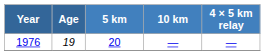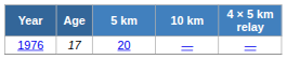 <table class="wikitable" style="font-size:95%; text-align:center; border:grey solid 1px; border-collapse:collapse; background:#ffffff;">
 <tr>
 <th style="background-color:#369; color:white; width:60px;"> Year </th>
 <th style="background-color:#369; color:white; width:40px;"> Age </th>
 <th style="background-color:#4180be; color:white; width:75px;"> 5 km </th>
 <th style="background-color:#4180be; color:white; width:75px;"> 10 km </th>
 <th style="background-color:#4180be; color:white; width:75px;"> 4 × 5 km <br> relay </th>
 </tr>
 <tr>
 <td><a href='#'>1976</a></td>
-<td><em>19</em></td>
+<td><em>17</em></td>
 <td><a href='#'>20</a></td>
 <td><a href='#'>—</a></td>
 <td><a href='#'>—</a></td>
 </tr>
 <tr>
 </tr>
 </table>
